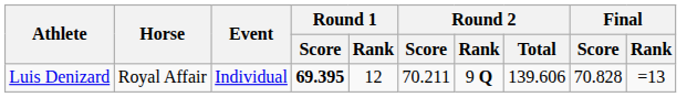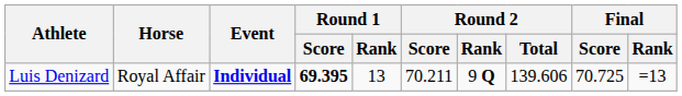 <table class=wikitable style="font-size:90%">
 <tr>
 <th rowspan="2">Athlete</th>
 <th rowspan="2">Horse</th>
 <th rowspan="2">Event</th>
 <th colspan="2">Round 1</th>
 <th colspan="3">Round 2</th>
 <th colspan="3">Final</th>
 </tr>
 <tr>
 <th>Score</th>
 <th>Rank</th>
 <th>Score</th>
 <th>Rank</th>
 <th>Total</th>
 <th>Score</th>
 <th>Rank</th>
 </tr>
 <tr align=center>
 <td align=left><a href='#'>Luis Denizard</a></td>
 <td align=left>Royal Affair</td>
-<td align=left><a href='#'>Individual</a></td>
+<td align=left><strong><a href='#'>Individual</a></strong></td>
 <td><strong>69.395</strong></td>
-<td>12</td>
+<td>13</td>
 <td>70.211</td>
 <td>9 <strong>Q</strong></td>
 <td>139.606</td>
-<td>70.828</td>
+<td>70.725</td>
 <td>=13</td>
 </tr>
 </table>
